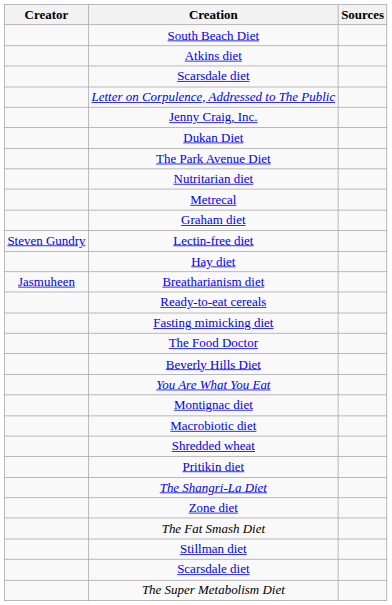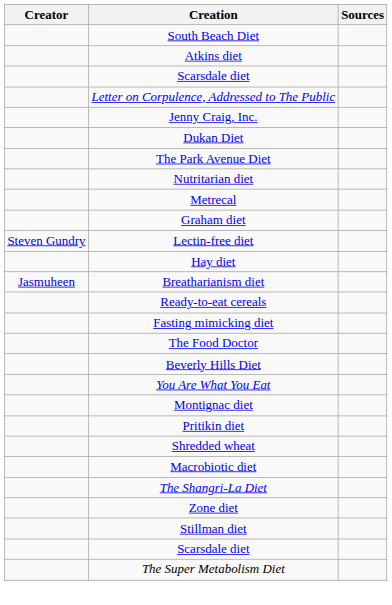 <table class="wikitable sortable" style="text-align:center;">
 <tr>
 <th>Creator</th>
 <th>Creation</th>
 <th>Sources</th>
 </tr>
 <tr>
 <td></td>
 <td><a href='#'>South Beach Diet</a></td>
 <td></td>
 </tr>
 <tr>
 <td></td>
 <td><a href='#'>Atkins diet</a></td>
 <td></td>
 </tr>
 <tr>
 <td></td>
 <td><a href='#'>Scarsdale diet</a></td>
 <td></td>
 </tr>
 <tr>
 <td></td>
 <td><a href='#'><em>Letter on Corpulence, Addressed to The Public</em></a></td>
 <td></td>
 </tr>
 <tr>
 <td></td>
 <td><a href='#'>Jenny Craig, Inc.</a></td>
 <td></td>
 </tr>
 <tr>
 <td></td>
 <td><a href='#'>Dukan Diet</a></td>
 <td></td>
 </tr>
 <tr>
 <td></td>
 <td><a href='#'>The Park Avenue Diet</a></td>
 <td></td>
 </tr>
 <tr>
 <td></td>
 <td><a href='#'>Nutritarian diet</a></td>
 <td></td>
 </tr>
 <tr>
 <td></td>
 <td><a href='#'>Metrecal</a></td>
 <td></td>
 </tr>
 <tr>
 <td></td>
 <td><a href='#'>Graham diet</a></td>
 <td></td>
 </tr>
 <tr>
 <td><a href='#'>Steven Gundry</a></td>
 <td><a href='#'>Lectin-free diet</a></td>
 <td></td>
 </tr>
 <tr>
 <td></td>
 <td><a href='#'>Hay diet</a></td>
 <td></td>
 </tr>
 <tr>
 <td><a href='#'>Jasmuheen</a></td>
 <td><a href='#'>Breatharianism diet</a></td>
 <td></td>
 </tr>
 <tr>
 <td></td>
 <td><a href='#'>Ready-to-eat cereals</a></td>
 <td></td>
 </tr>
 <tr>
 <td></td>
 <td><a href='#'>Fasting mimicking diet</a></td>
 <td></td>
 </tr>
 <tr>
 <td></td>
 <td><a href='#'>The Food Doctor</a></td>
 <td></td>
 </tr>
 <tr>
 <td></td>
 <td><a href='#'>Beverly Hills Diet</a></td>
 <td></td>
 </tr>
 <tr>
 <td></td>
 <td><em><a href='#'>You Are What You Eat</a></em></td>
 <td></td>
 </tr>
 <tr>
 <td></td>
 <td><a href='#'>Montignac diet</a></td>
 <td></td>
 </tr>
 <tr>
 <td></td>
-<td><a href='#'>Macrobiotic diet</a></td>
+<td><a href='#'>Pritikin diet</a></td>
 <td></td>
 </tr>
 <tr>
 <td></td>
 <td><a href='#'>Shredded wheat</a></td>
 <td></td>
 </tr>
 <tr>
 <td></td>
-<td><a href='#'>Pritikin diet</a></td>
+<td><a href='#'>Macrobiotic diet</a></td>
 <td></td>
 </tr>
 <tr>
 <td></td>
 <td><em><a href='#'>The Shangri-La Diet</a></em></td>
 <td></td>
 </tr>
 <tr>
 <td></td>
 <td><a href='#'>Zone diet</a></td>
-<td></td>
-</tr>
-<tr>
-<td></td>
-<td><em>The Fat Smash Diet</em></td>
 <td></td>
 </tr>
 <tr>
 <td></td>
 <td><a href='#'>Stillman diet</a></td>
 <td></td>
 </tr>
 <tr>
 <td></td>
 <td><a href='#'>Scarsdale diet</a></td>
 <td></td>
 </tr>
 <tr>
 <td></td>
 <td><em>The Super Metabolism Diet</em></td>
 <td></td>
 </tr>
 </table>
